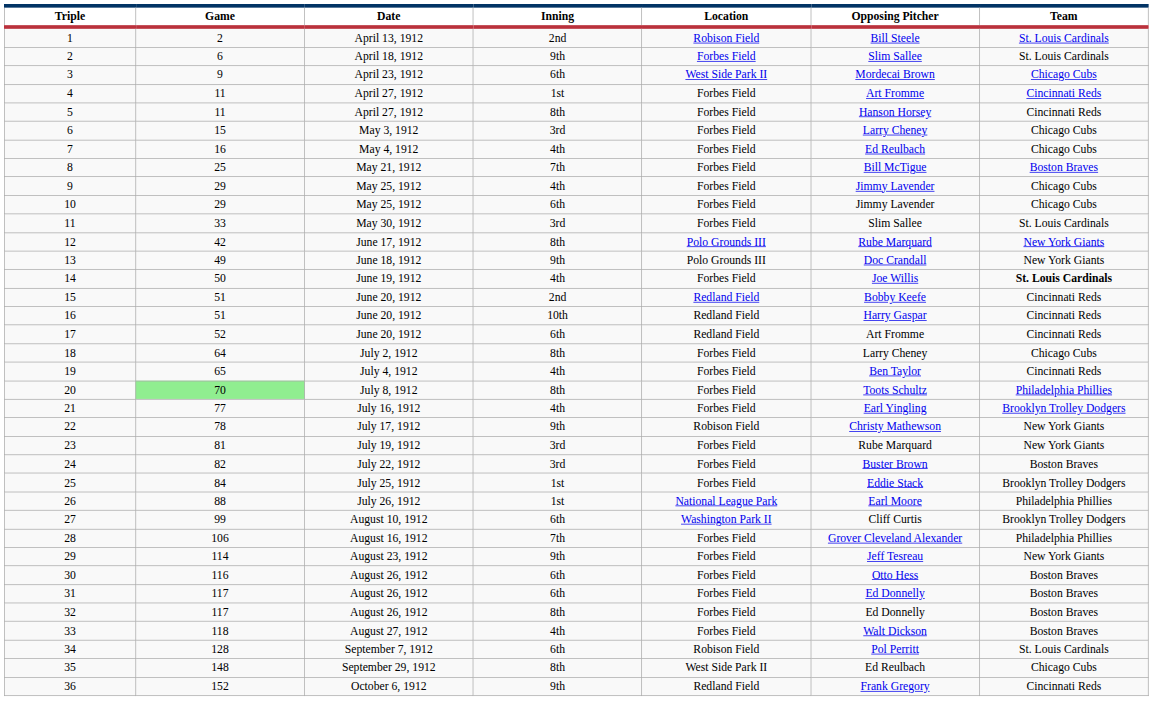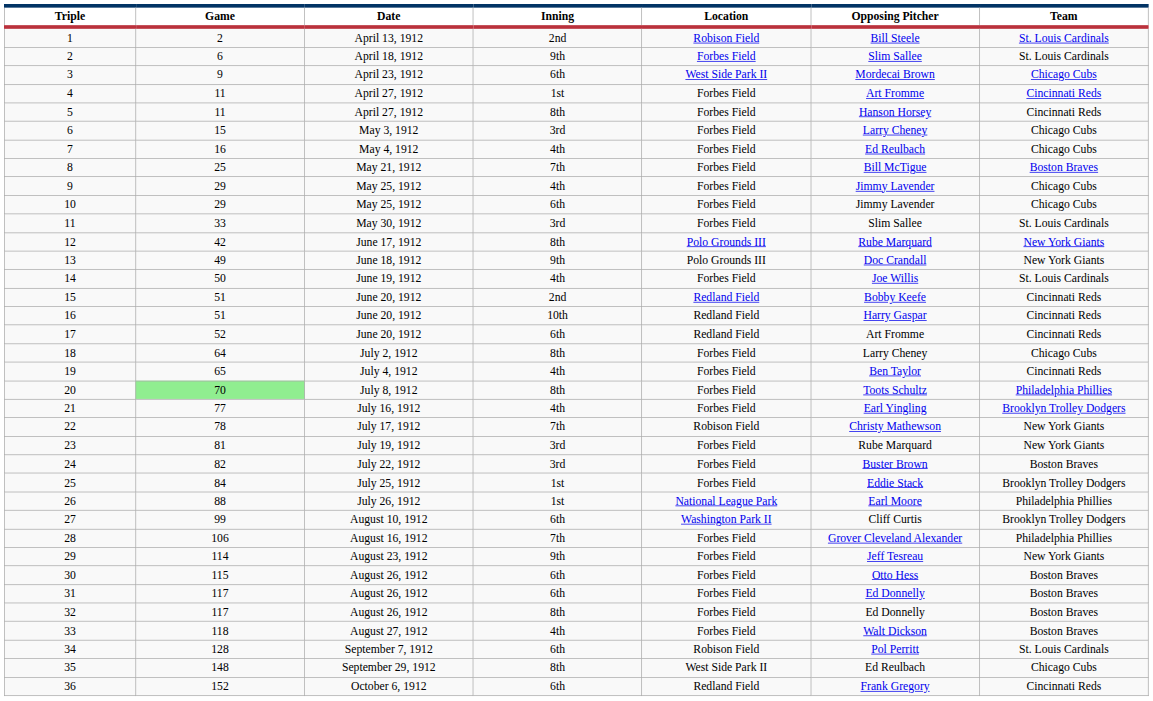 <table class="wikitable sortable" style="text-align:center;">
 <tr>
 <th style="background:#FFFFFF; border-top:#023465 5px solid; border-bottom:#ba313c 5px solid;" width="7%">Triple</th>
 <th style="background:#FFFFFF; border-top:#023465 5px solid; border-bottom:#ba313c 5px solid;" width="9%">Game</th>
 <th style="background:#FFFFFF; border-top:#023465 5px solid; border-bottom:#ba313c 5px solid;" width="9%">Date</th>
 <th style="background:#FFFFFF; border-top:#023465 5px solid; border-bottom:#ba313c 5px solid;" width="9%">Inning</th>
 <th style="background:#FFFFFF; border-top:#023465 5px solid; border-bottom:#ba313c 5px solid;" width="9%">Location</th>
 <th style="background:#FFFFFF; border-top:#023465 5px solid; border-bottom:#ba313c 5px solid;" width="9%">Opposing Pitcher</th>
 <th style="background:#FFFFFF; border-top:#023465 5px solid; border-bottom:#ba313c 5px solid;" width="9%">Team</th>
 </tr>
 <tr>
 <td>1</td>
 <td>2</td>
 <td>April 13, 1912</td>
 <td>2nd</td>
 <td><a href='#'>Robison Field</a></td>
 <td><a href='#'>Bill Steele</a></td>
 <td><a href='#'>St. Louis Cardinals</a></td>
 </tr>
 <tr>
 <td>2</td>
 <td>6</td>
 <td>April 18, 1912</td>
 <td>9th</td>
 <td><a href='#'>Forbes Field</a></td>
 <td><a href='#'>Slim Sallee</a></td>
 <td>St. Louis Cardinals</td>
 </tr>
 <tr>
 <td>3</td>
 <td>9</td>
 <td>April 23, 1912</td>
 <td>6th</td>
 <td><a href='#'>West Side Park II</a></td>
 <td><a href='#'>Mordecai Brown</a></td>
 <td><a href='#'>Chicago Cubs</a></td>
 </tr>
 <tr>
 <td>4</td>
 <td>11</td>
 <td>April 27, 1912</td>
 <td>1st</td>
 <td>Forbes Field</td>
 <td><a href='#'>Art Fromme</a></td>
 <td><a href='#'>Cincinnati Reds</a></td>
 </tr>
 <tr>
 <td>5</td>
 <td>11</td>
 <td>April 27, 1912</td>
 <td>8th</td>
 <td>Forbes Field</td>
 <td><a href='#'>Hanson Horsey</a></td>
 <td>Cincinnati Reds</td>
 </tr>
 <tr>
 <td>6</td>
 <td>15</td>
 <td>May 3, 1912</td>
 <td>3rd</td>
 <td>Forbes Field</td>
 <td><a href='#'>Larry Cheney</a></td>
 <td>Chicago Cubs</td>
 </tr>
 <tr>
 <td>7</td>
 <td>16</td>
 <td>May 4, 1912</td>
 <td>4th</td>
 <td>Forbes Field</td>
 <td><a href='#'>Ed Reulbach</a></td>
 <td>Chicago Cubs</td>
 </tr>
 <tr>
 <td>8</td>
 <td>25</td>
 <td>May 21, 1912</td>
 <td>7th</td>
 <td>Forbes Field</td>
 <td><a href='#'>Bill McTigue</a></td>
 <td><a href='#'>Boston Braves</a></td>
 </tr>
 <tr>
 <td>9</td>
 <td>29</td>
 <td>May 25, 1912</td>
 <td>4th</td>
 <td>Forbes Field</td>
 <td><a href='#'>Jimmy Lavender</a></td>
 <td>Chicago Cubs</td>
 </tr>
 <tr>
 <td>10</td>
 <td>29</td>
 <td>May 25, 1912</td>
 <td>6th</td>
 <td>Forbes Field</td>
 <td>Jimmy Lavender</td>
 <td>Chicago Cubs</td>
 </tr>
 <tr>
 <td>11</td>
 <td>33</td>
 <td>May 30, 1912</td>
 <td>3rd</td>
 <td>Forbes Field</td>
 <td>Slim Sallee</td>
 <td>St. Louis Cardinals</td>
 </tr>
 <tr>
 <td>12</td>
 <td>42</td>
 <td>June 17, 1912</td>
 <td>8th</td>
 <td><a href='#'>Polo Grounds III</a></td>
 <td><a href='#'>Rube Marquard</a></td>
 <td><a href='#'>New York Giants</a></td>
 </tr>
 <tr>
 <td>13</td>
 <td>49</td>
 <td>June 18, 1912</td>
 <td>9th</td>
 <td>Polo Grounds III</td>
 <td><a href='#'>Doc Crandall</a></td>
 <td>New York Giants</td>
 </tr>
 <tr>
 <td>14</td>
 <td>50</td>
 <td>June 19, 1912</td>
 <td>4th</td>
 <td>Forbes Field</td>
 <td><a href='#'>Joe Willis</a></td>
-<td><strong>St. Louis Cardinals</strong></td>
+<td>St. Louis Cardinals</td>
 </tr>
 <tr>
 <td>15</td>
 <td>51</td>
 <td>June 20, 1912</td>
 <td>2nd</td>
 <td><a href='#'>Redland Field</a></td>
 <td><a href='#'>Bobby Keefe</a></td>
 <td>Cincinnati Reds</td>
 </tr>
 <tr>
 <td>16</td>
 <td>51</td>
 <td>June 20, 1912</td>
 <td>10th</td>
 <td>Redland Field</td>
 <td><a href='#'>Harry Gaspar</a></td>
 <td>Cincinnati Reds</td>
 </tr>
 <tr>
 <td>17</td>
 <td>52</td>
 <td>June 20, 1912</td>
 <td>6th</td>
 <td>Redland Field</td>
 <td>Art Fromme</td>
 <td>Cincinnati Reds</td>
 </tr>
 <tr>
 <td>18</td>
 <td>64</td>
 <td>July 2, 1912</td>
 <td>8th</td>
 <td>Forbes Field</td>
 <td>Larry Cheney</td>
 <td>Chicago Cubs</td>
 </tr>
 <tr>
 <td>19</td>
 <td>65</td>
 <td>July 4, 1912</td>
 <td>4th</td>
 <td>Forbes Field</td>
 <td><a href='#'>Ben Taylor</a></td>
 <td>Cincinnati Reds</td>
 </tr>
 <tr>
 <td>20</td>
 <td style="background: lightgreen;">70</td>
 <td>July 8, 1912</td>
 <td>8th</td>
 <td>Forbes Field</td>
 <td><a href='#'>Toots Schultz</a></td>
 <td><a href='#'>Philadelphia Phillies</a></td>
 </tr>
 <tr>
 <td>21</td>
 <td>77</td>
 <td>July 16, 1912</td>
 <td>4th</td>
 <td>Forbes Field</td>
 <td><a href='#'>Earl Yingling</a></td>
 <td><a href='#'>Brooklyn Trolley Dodgers</a></td>
 </tr>
 <tr>
 <td>22</td>
 <td>78</td>
 <td>July 17, 1912</td>
-<td>9th</td>
+<td>7th</td>
 <td>Robison Field</td>
 <td><a href='#'>Christy Mathewson</a></td>
 <td>New York Giants</td>
 </tr>
 <tr>
 <td>23</td>
 <td>81</td>
 <td>July 19, 1912</td>
 <td>3rd</td>
 <td>Forbes Field</td>
 <td>Rube Marquard</td>
 <td>New York Giants</td>
 </tr>
 <tr>
 <td>24</td>
 <td>82</td>
 <td>July 22, 1912</td>
 <td>3rd</td>
 <td>Forbes Field</td>
 <td><a href='#'>Buster Brown</a></td>
 <td>Boston Braves</td>
 </tr>
 <tr>
 <td>25</td>
 <td>84</td>
 <td>July 25, 1912</td>
 <td>1st</td>
 <td>Forbes Field</td>
 <td><a href='#'>Eddie Stack</a></td>
 <td>Brooklyn Trolley Dodgers</td>
 </tr>
 <tr>
 <td>26</td>
 <td>88</td>
 <td>July 26, 1912</td>
 <td>1st</td>
 <td><a href='#'>National League Park</a></td>
 <td><a href='#'>Earl Moore</a></td>
 <td>Philadelphia Phillies</td>
 </tr>
 <tr>
 <td>27</td>
 <td>99</td>
 <td>August 10, 1912</td>
 <td>6th</td>
 <td><a href='#'>Washington Park II</a></td>
 <td>Cliff Curtis</td>
 <td>Brooklyn Trolley Dodgers</td>
 </tr>
 <tr>
 <td>28</td>
 <td>106</td>
 <td>August 16, 1912</td>
 <td>7th</td>
 <td>Forbes Field</td>
 <td><a href='#'>Grover Cleveland Alexander</a></td>
 <td>Philadelphia Phillies</td>
 </tr>
 <tr>
 <td>29</td>
 <td>114</td>
 <td>August 23, 1912</td>
 <td>9th</td>
 <td>Forbes Field</td>
 <td><a href='#'>Jeff Tesreau</a></td>
 <td>New York Giants</td>
 </tr>
 <tr>
 <td>30</td>
-<td>116</td>
+<td>115</td>
 <td>August 26, 1912</td>
 <td>6th</td>
 <td>Forbes Field</td>
 <td><a href='#'>Otto Hess</a></td>
 <td>Boston Braves</td>
 </tr>
 <tr>
 <td>31</td>
 <td>117</td>
 <td>August 26, 1912</td>
 <td>6th</td>
 <td>Forbes Field</td>
 <td><a href='#'>Ed Donnelly</a></td>
 <td>Boston Braves</td>
 </tr>
 <tr>
 <td>32</td>
 <td>117</td>
 <td>August 26, 1912</td>
 <td>8th</td>
 <td>Forbes Field</td>
 <td>Ed Donnelly</td>
 <td>Boston Braves</td>
 </tr>
 <tr>
 <td>33</td>
 <td>118</td>
 <td>August 27, 1912</td>
 <td>4th</td>
 <td>Forbes Field</td>
 <td><a href='#'>Walt Dickson</a></td>
 <td>Boston Braves</td>
 </tr>
 <tr>
 <td>34</td>
 <td>128</td>
 <td>September 7, 1912</td>
 <td>6th</td>
 <td>Robison Field</td>
 <td><a href='#'>Pol Perritt</a></td>
 <td>St. Louis Cardinals</td>
 </tr>
 <tr>
 <td>35</td>
 <td>148</td>
 <td>September 29, 1912</td>
 <td>8th</td>
 <td>West Side Park II</td>
 <td>Ed Reulbach</td>
 <td>Chicago Cubs</td>
 </tr>
 <tr>
 <td>36</td>
 <td>152</td>
 <td>October 6, 1912</td>
-<td>9th</td>
+<td>6th</td>
 <td>Redland Field</td>
 <td><a href='#'>Frank Gregory</a></td>
 <td>Cincinnati Reds</td>
 </tr>
 </table>
